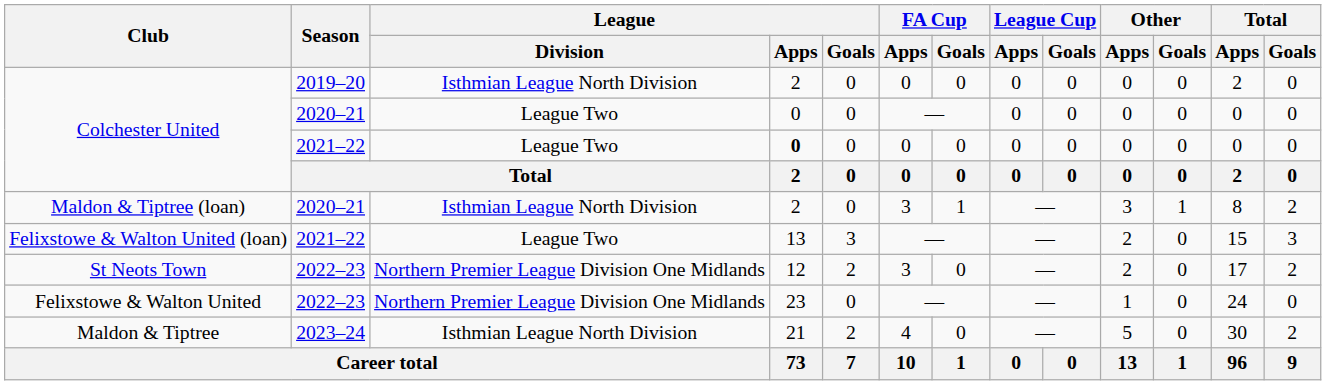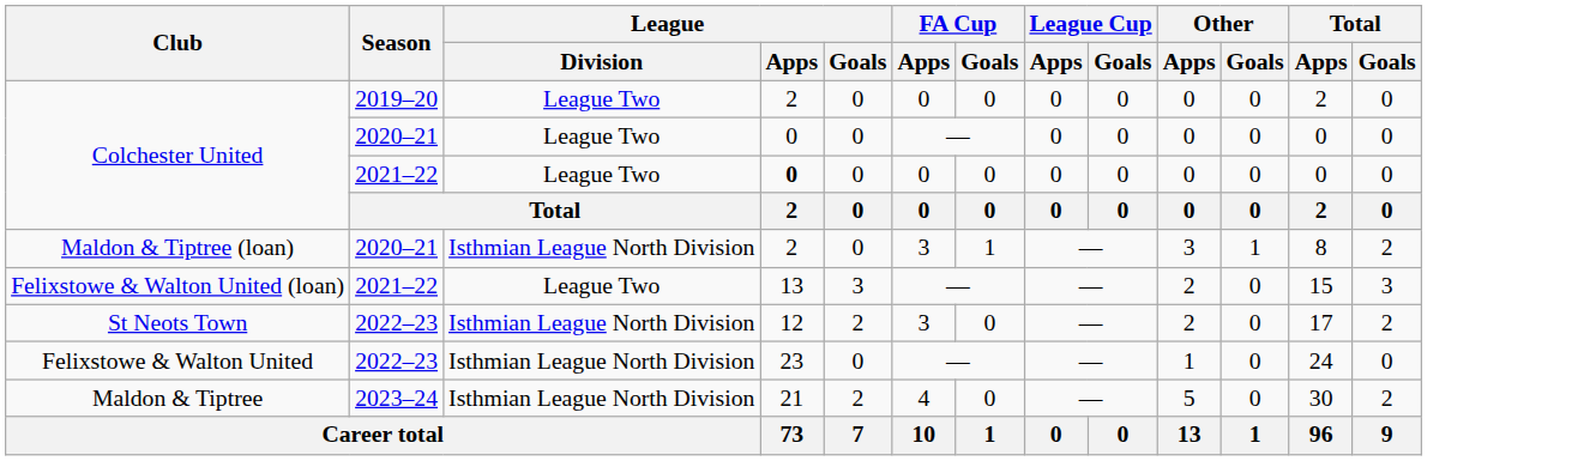 <table class=wikitable style=text-align:center>
 <tr>
 <th rowspan=2>Club</th>
 <th rowspan=2>Season</th>
 <th colspan=3>League</th>
 <th colspan=2><a href='#'>FA Cup</a></th>
 <th colspan=2><a href='#'>League Cup</a></th>
 <th colspan=2>Other</th>
 <th colspan=2>Total</th>
 </tr>
 <tr>
 <th>Division</th>
 <th>Apps</th>
 <th>Goals</th>
 <th>Apps</th>
 <th>Goals</th>
 <th>Apps</th>
 <th>Goals</th>
 <th>Apps</th>
 <th>Goals</th>
 <th>Apps</th>
 <th>Goals</th>
 </tr>
 <tr>
 <td rowspan=4><a href='#'>Colchester United</a></td>
 <td><a href='#'>2019–20</a></td>
-<td><a href='#'>Isthmian League</a> North Division</td>
+<td><a href='#'>League Two</a></td>
 <td>2</td>
 <td>0</td>
 <td>0</td>
 <td>0</td>
 <td>0</td>
 <td>0</td>
 <td>0</td>
 <td>0</td>
 <td>2</td>
 <td>0</td>
 </tr>
 <tr>
 <td><a href='#'>2020–21</a></td>
 <td>League Two</td>
 <td>0</td>
 <td>0</td>
 <td colspan=2>—</td>
 <td>0</td>
 <td>0</td>
 <td>0</td>
 <td>0</td>
 <td>0</td>
 <td>0</td>
 </tr>
 <tr>
 <td><a href='#'>2021–22</a></td>
 <td>League Two</td>
 <td><strong>0</strong></td>
 <td>0</td>
 <td>0</td>
 <td>0</td>
 <td>0</td>
 <td>0</td>
 <td>0</td>
 <td>0</td>
 <td>0</td>
 <td>0</td>
 </tr>
 <tr>
 <th colspan=2>Total</th>
 <th>2</th>
 <th>0</th>
 <th>0</th>
 <th>0</th>
 <th>0</th>
 <th>0</th>
 <th>0</th>
 <th>0</th>
 <th>2</th>
 <th>0</th>
 </tr>
 <tr>
 <td><a href='#'>Maldon & Tiptree</a> (loan)</td>
 <td><a href='#'>2020–21</a></td>
 <td><a href='#'>Isthmian League</a> North Division</td>
 <td>2</td>
 <td>0</td>
 <td>3</td>
 <td>1</td>
 <td colspan=2>—</td>
 <td>3</td>
 <td>1</td>
 <td>8</td>
 <td>2</td>
 </tr>
 <tr>
 <td><a href='#'>Felixstowe & Walton United</a> (loan)</td>
 <td><a href='#'>2021–22</a></td>
 <td>League Two</td>
 <td>13</td>
 <td>3</td>
 <td colspan=2>—</td>
 <td colspan=2>—</td>
 <td>2</td>
 <td>0</td>
 <td>15</td>
 <td>3</td>
 </tr>
 <tr>
 <td><a href='#'>St Neots Town</a></td>
 <td><a href='#'>2022–23</a></td>
-<td><a href='#'>Northern Premier League</a> Division One Midlands</td>
+<td><a href='#'>Isthmian League</a> North Division</td>
 <td>12</td>
 <td>2</td>
 <td>3</td>
 <td>0</td>
 <td colspan="2">—</td>
 <td>2</td>
 <td>0</td>
 <td>17</td>
 <td>2</td>
 </tr>
 <tr>
 <td>Felixstowe & Walton United</td>
 <td><a href='#'>2022–23</a></td>
-<td><a href='#'>Northern Premier League</a> Division One Midlands</td>
+<td>Isthmian League North Division</td>
 <td>23</td>
 <td>0</td>
 <td colspan="2">—</td>
 <td colspan="2">—</td>
 <td>1</td>
 <td>0</td>
 <td>24</td>
 <td>0</td>
 </tr>
 <tr>
 <td>Maldon & Tiptree</td>
 <td><a href='#'>2023–24</a></td>
 <td>Isthmian League North Division</td>
 <td>21</td>
 <td>2</td>
 <td>4</td>
 <td>0</td>
 <td colspan="2">—</td>
 <td>5</td>
 <td>0</td>
 <td>30</td>
 <td>2</td>
 </tr>
 <tr>
 <th colspan=3>Career total</th>
 <th>73</th>
 <th>7</th>
 <th>10</th>
 <th>1</th>
 <th>0</th>
 <th>0</th>
 <th>13</th>
 <th>1</th>
 <th>96</th>
 <th>9</th>
 </tr>
 </table>
